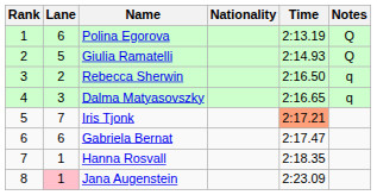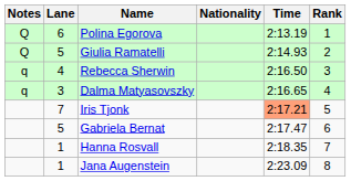 <table class="wikitable sortable" style="text-align:center">
 <tr>
-<th>Rank</th>
+<th>Notes</th>
 <th>Lane</th>
 <th>Name</th>
 <th>Nationality</th>
 <th>Time</th>
-<th>Notes</th>
+<th>Rank</th>
 </tr>
 <tr bgcolor=ccffcc>
-<td>1</td>
+<td>Q</td>
 <td>6</td>
 <td align=left><a href='#'>Polina Egorova</a></td>
 <td align=left></td>
 <td>2:13.19</td>
-<td>Q</td>
+<td>1</td>
 </tr>
 <tr bgcolor=ccffcc>
-<td>2</td>
+<td>Q</td>
 <td>5</td>
 <td align=left><a href='#'>Giulia Ramatelli</a></td>
 <td align=left></td>
 <td>2:14.93</td>
-<td>Q</td>
+<td>2</td>
 </tr>
 <tr bgcolor=ccffcc>
-<td>3</td>
-<td>2</td>
+<td>q</td>
+<td>4</td>
 <td align=left><a href='#'>Rebecca Sherwin</a></td>
 <td align=left></td>
 <td>2:16.50</td>
-<td>q</td>
+<td>3</td>
 </tr>
 <tr bgcolor=ccffcc>
-<td>4</td>
+<td>q</td>
 <td>3</td>
 <td align=left><a href='#'>Dalma Matyasovszky</a></td>
 <td align=left></td>
 <td>2:16.65</td>
-<td>q</td>
+<td>4</td>
 </tr>
 <tr>
-<td>5</td>
+<td></td>
 <td>7</td>
 <td align=left><a href='#'>Iris Tjonk</a></td>
 <td align=left></td>
 <td style="background: lightsalmon;">2:17.21</td>
-<td></td>
+<td>5</td>
 </tr>
 <tr>
-<td>6</td>
-<td>6</td>
+<td></td>
+<td>5</td>
 <td align=left><a href='#'>Gabriela Bernat</a></td>
 <td align=left></td>
 <td>2:17.47</td>
-<td></td>
+<td>6</td>
 </tr>
 <tr>
-<td>7</td>
+<td></td>
 <td>1</td>
 <td align=left><a href='#'>Hanna Rosvall</a></td>
 <td align=left></td>
 <td>2:18.35</td>
-<td></td>
+<td>7</td>
 </tr>
 <tr>
-<td>8</td>
-<td style="background: pink;">1</td>
+<td></td>
+<td>1</td>
 <td align=left><a href='#'>Jana Augenstein</a></td>
 <td align=left></td>
 <td>2:23.09</td>
-<td></td>
+<td>8</td>
 </tr>
 </table>
